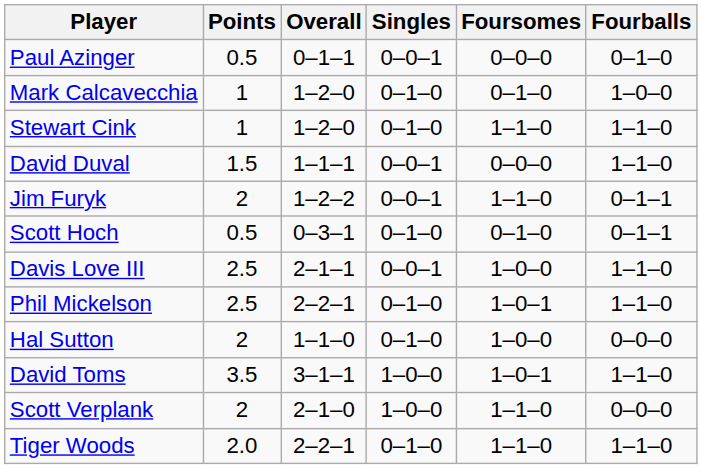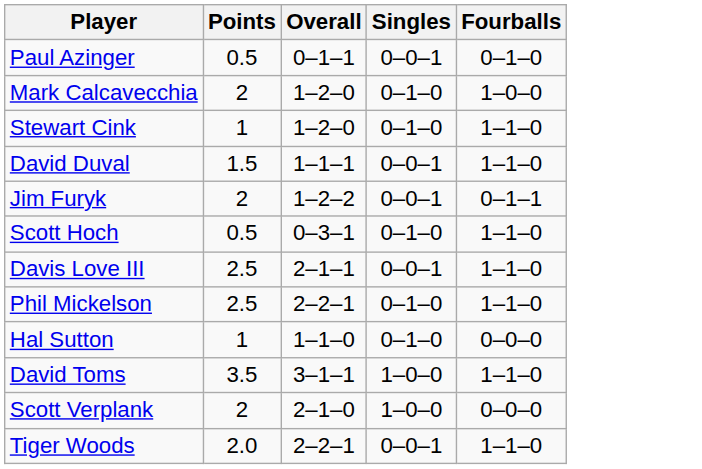 <table class="wikitable sortable" style="text-align:center">
 <tr>
 <th>Player</th>
 <th>Points</th>
 <th>Overall</th>
 <th>Singles</th>
-<th>Foursomes</th>
 <th>Fourballs</th>
 </tr>
 <tr>
 <td align=left><a href='#'>Paul Azinger</a></td>
 <td>0.5</td>
 <td>0–1–1</td>
 <td>0–0–1</td>
-<td>0–0–0</td>
 <td>0–1–0</td>
 </tr>
 <tr>
 <td align=left><a href='#'>Mark Calcavecchia</a></td>
-<td>1</td>
+<td>2</td>
 <td>1–2–0</td>
-<td>0–1–0</td>
 <td>0–1–0</td>
 <td>1–0–0</td>
 </tr>
 <tr>
 <td align=left><a href='#'>Stewart Cink</a></td>
 <td>1</td>
 <td>1–2–0</td>
 <td>0–1–0</td>
 <td>1–1–0</td>
-<td>1–1–0</td>
 </tr>
 <tr>
 <td align=left><a href='#'>David Duval</a></td>
 <td>1.5</td>
 <td>1–1–1</td>
 <td>0–0–1</td>
-<td>0–0–0</td>
 <td>1–1–0</td>
 </tr>
 <tr>
 <td align=left><a href='#'>Jim Furyk</a></td>
 <td>2</td>
 <td>1–2–2</td>
 <td>0–0–1</td>
-<td>1–1–0</td>
 <td>0–1–1</td>
 </tr>
 <tr>
 <td align=left><a href='#'>Scott Hoch</a></td>
 <td>0.5</td>
 <td>0–3–1</td>
 <td>0–1–0</td>
-<td>0–1–0</td>
-<td>0–1–1</td>
+<td>1–1–0</td>
 </tr>
 <tr>
 <td align=left><a href='#'>Davis Love III</a></td>
 <td>2.5</td>
 <td>2–1–1</td>
 <td>0–0–1</td>
-<td>1–0–0</td>
 <td>1–1–0</td>
 </tr>
 <tr>
 <td align=left><a href='#'>Phil Mickelson</a></td>
 <td>2.5</td>
 <td>2–2–1</td>
 <td>0–1–0</td>
-<td>1–0–1</td>
 <td>1–1–0</td>
 </tr>
 <tr>
 <td align=left><a href='#'>Hal Sutton</a></td>
-<td>2</td>
+<td>1</td>
 <td>1–1–0</td>
 <td>0–1–0</td>
-<td>1–0–0</td>
 <td>0–0–0</td>
 </tr>
 <tr>
 <td align=left><a href='#'>David Toms</a></td>
 <td>3.5</td>
 <td>3–1–1</td>
 <td>1–0–0</td>
-<td>1–0–1</td>
 <td>1–1–0</td>
 </tr>
 <tr>
 <td align=left><a href='#'>Scott Verplank</a></td>
 <td>2</td>
 <td>2–1–0</td>
 <td>1–0–0</td>
-<td>1–1–0</td>
 <td>0–0–0</td>
 </tr>
 <tr>
 <td align=left><a href='#'>Tiger Woods</a></td>
 <td>2.0</td>
 <td>2–2–1</td>
-<td>0–1–0</td>
-<td>1–1–0</td>
+<td>0–0–1</td>
 <td>1–1–0</td>
 </tr>
 </table>
